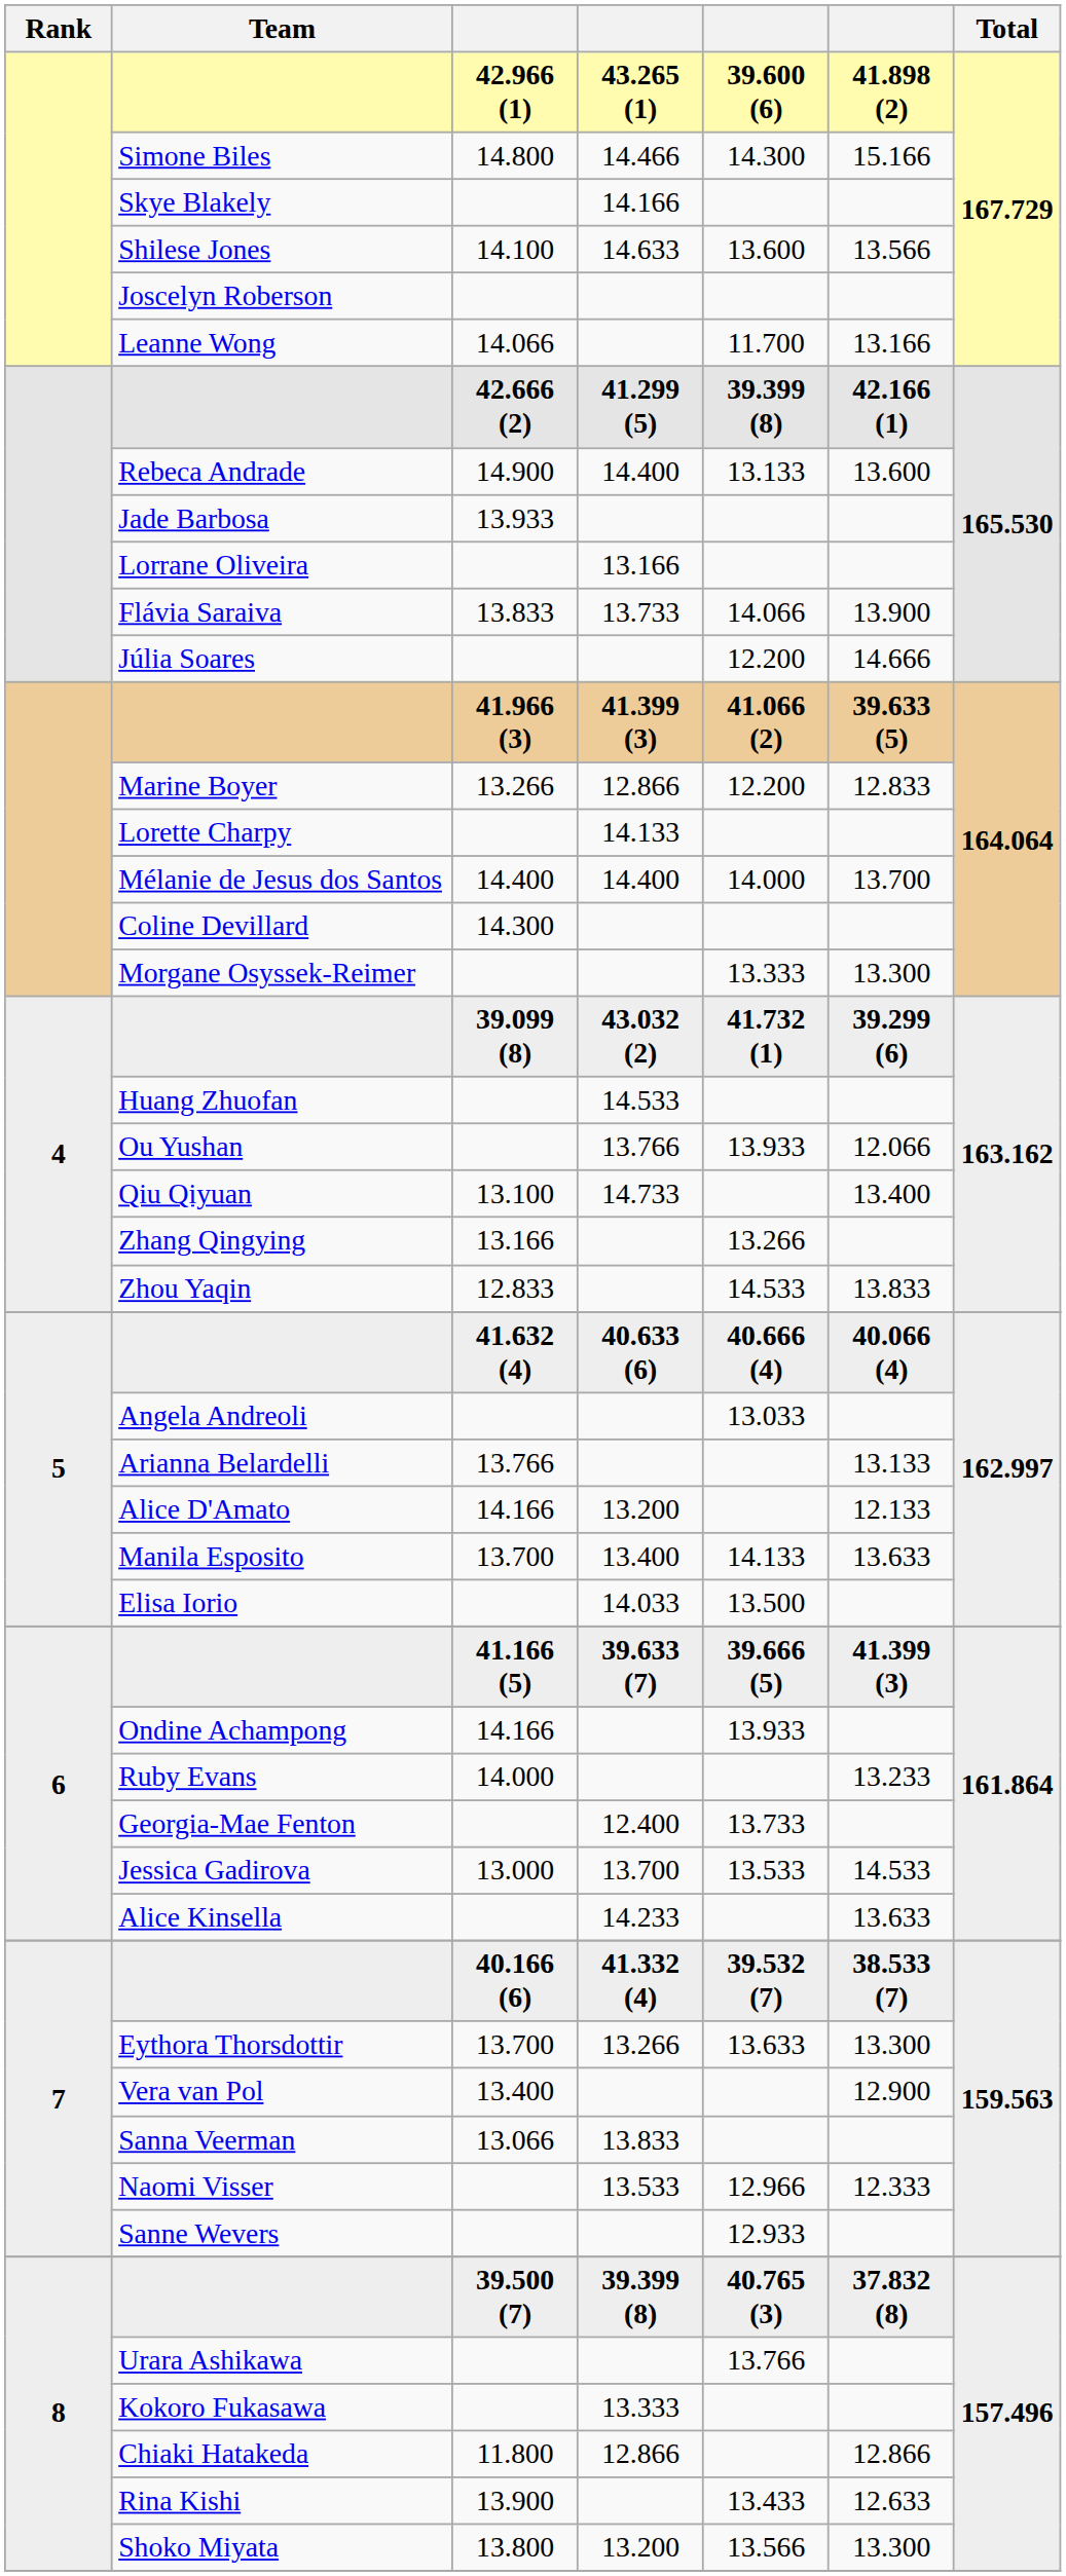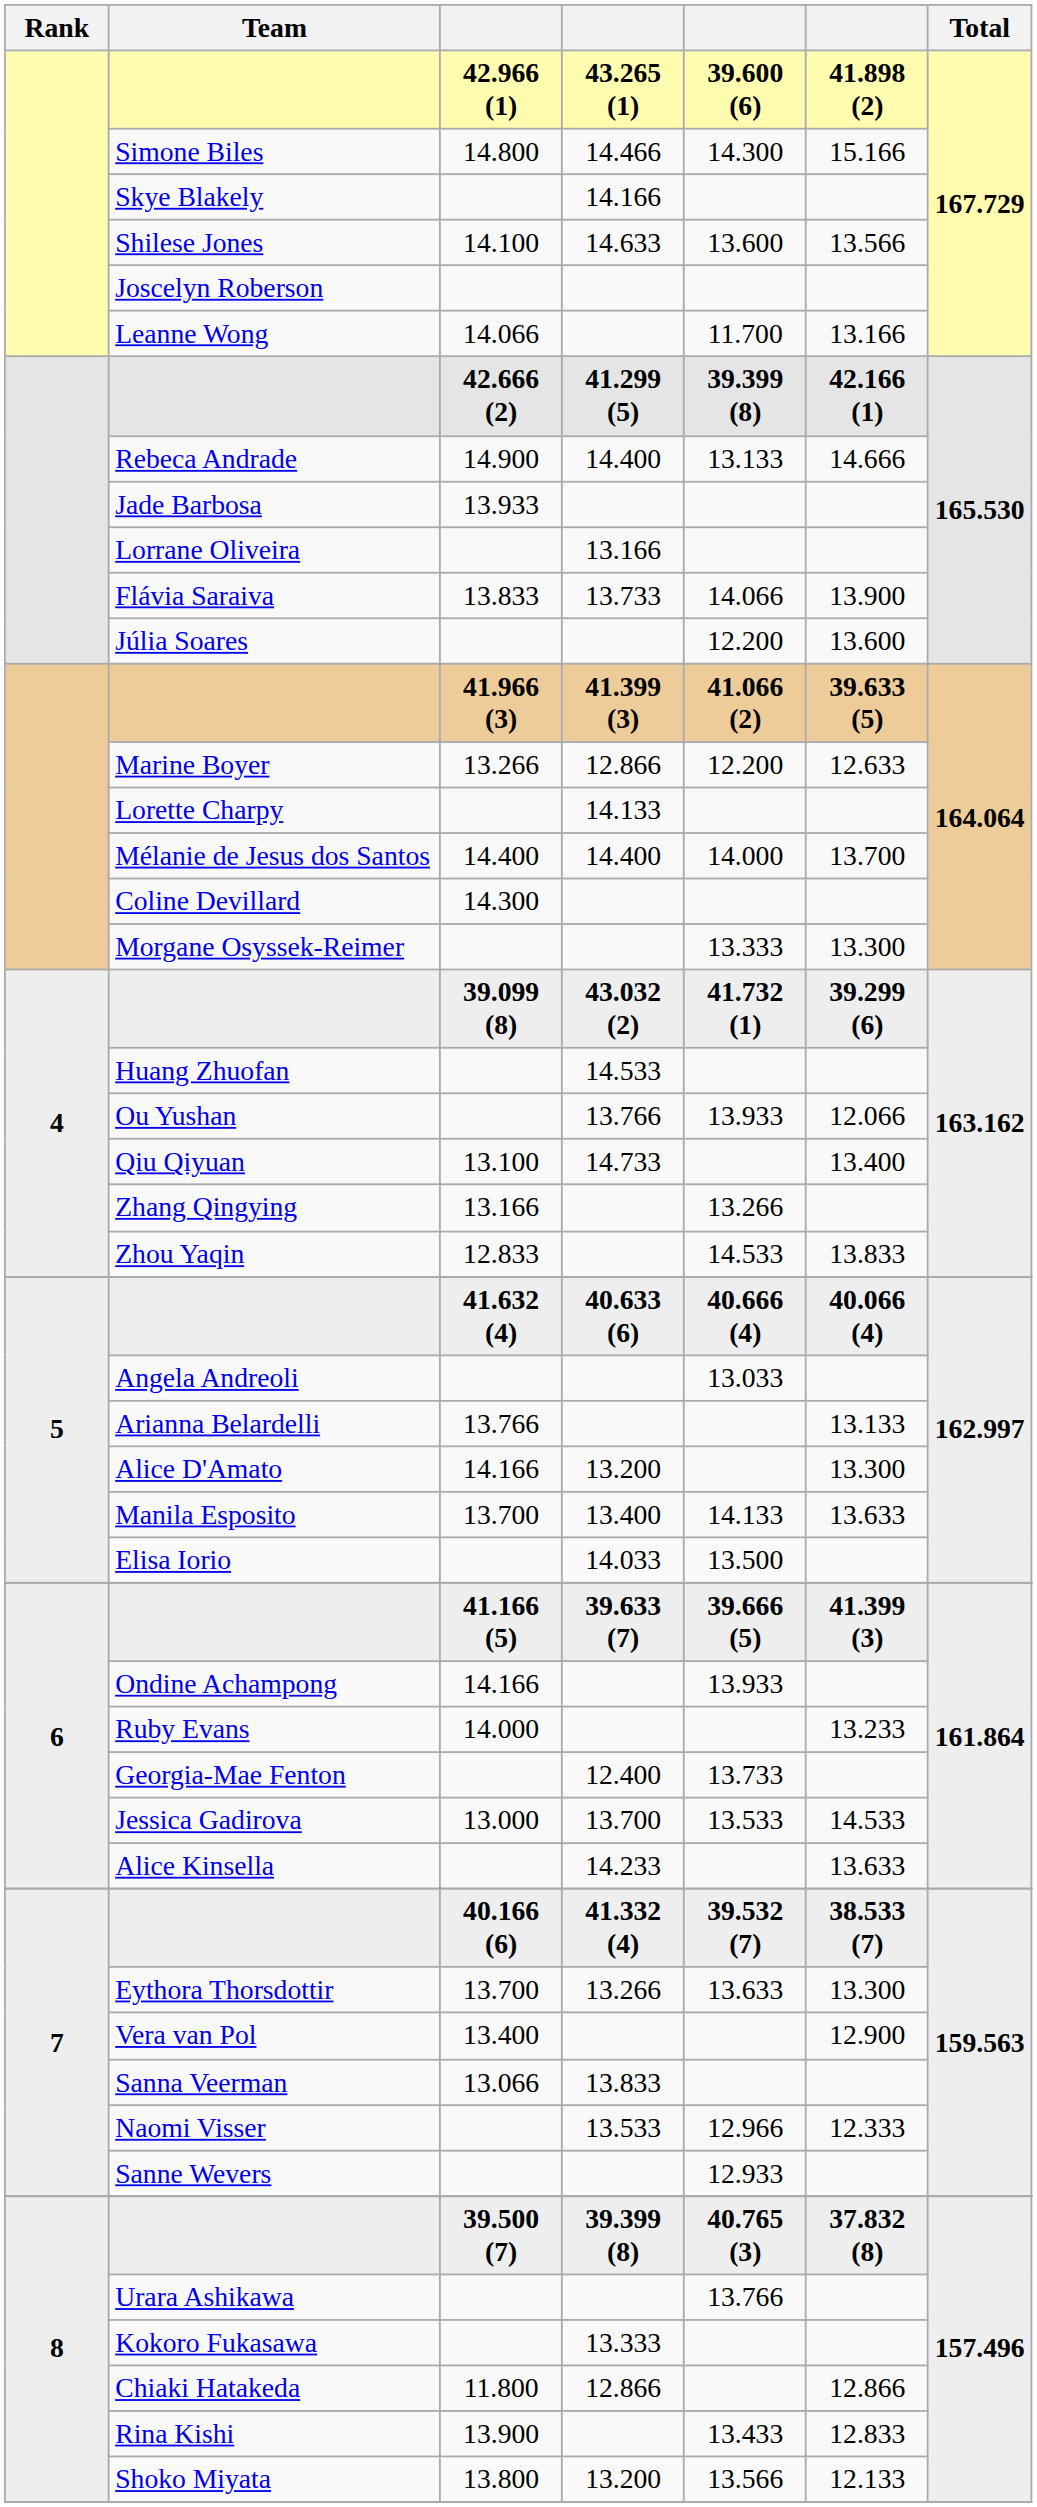 <table class="wikitable sortable" style="text-align:center; font-size:95%">
 <tr>
 <th scope="col" style="width:50px;">Rank</th>
 <th scope="col" style="width:175px;">Team</th>
 <th scope="col" style="width:60px;"></th>
 <th scope="col" style="width:60px;"></th>
 <th scope="col" style="width:60px;"></th>
 <th scope="col" style="width:60px;"></th>
 <th>Total</th>
 </tr>
 <tr style="background:#fffcaf;">
 <td rowspan="6"><strong></strong></td>
 <td style="text-align:left;"><strong></strong></td>
 <td><strong>42.966 (1)</strong></td>
 <td><strong>43.265 (1)</strong></td>
 <td><strong>39.600 (6)</strong></td>
 <td><strong>41.898 (2)</strong></td>
 <td rowspan="6"><strong>167.729</strong></td>
 </tr>
 <tr>
 <td style="text-align:left;"><a href='#'>Simone Biles</a></td>
 <td>14.800</td>
 <td>14.466</td>
 <td>14.300</td>
 <td>15.166</td>
 </tr>
 <tr>
 <td style="text-align:left;"><a href='#'>Skye Blakely</a></td>
 <td></td>
 <td>14.166</td>
 <td></td>
 <td></td>
 </tr>
 <tr>
 <td style="text-align:left;"><a href='#'>Shilese Jones</a></td>
 <td>14.100</td>
 <td>14.633</td>
 <td>13.600</td>
 <td>13.566</td>
 </tr>
 <tr>
 <td style="text-align:left;"><a href='#'>Joscelyn Roberson</a></td>
 <td></td>
 <td></td>
 <td></td>
 <td></td>
 </tr>
 <tr>
 <td style="text-align:left;"><a href='#'>Leanne Wong</a></td>
 <td>14.066</td>
 <td></td>
 <td>11.700</td>
 <td>13.166</td>
 </tr>
 <tr style="background:#e5e5e5;">
 <td rowspan="6"><strong></strong></td>
 <td style="text-align:left;"><strong></strong></td>
 <td><strong>42.666 (2)</strong></td>
 <td><strong>41.299 (5)</strong></td>
 <td><strong>39.399 (8)</strong></td>
 <td><strong>42.166 (1)</strong></td>
 <td rowspan="6"><strong>165.530</strong></td>
 </tr>
 <tr>
 <td style="text-align:left;"><a href='#'>Rebeca Andrade</a></td>
 <td>14.900</td>
 <td>14.400</td>
 <td>13.133</td>
-<td>13.600</td>
+<td>14.666</td>
 </tr>
 <tr>
 <td style="text-align:left;"><a href='#'>Jade Barbosa</a></td>
 <td>13.933</td>
 <td></td>
 <td></td>
 <td></td>
 </tr>
 <tr>
 <td style="text-align:left;"><a href='#'>Lorrane Oliveira</a></td>
 <td></td>
 <td>13.166</td>
 <td></td>
 <td></td>
 </tr>
 <tr>
 <td style="text-align:left;"><a href='#'>Flávia Saraiva</a></td>
 <td>13.833</td>
 <td>13.733</td>
 <td>14.066</td>
 <td>13.900</td>
 </tr>
 <tr>
 <td style="text-align:left;"><a href='#'>Júlia Soares</a></td>
 <td></td>
 <td></td>
 <td>12.200</td>
-<td>14.666</td>
+<td>13.600</td>
 </tr>
 <tr style="background:#ec9;">
 <td rowspan="6"><strong></strong></td>
 <td style="text-align:left;"><strong></strong></td>
 <td><strong>41.966 (3) </strong></td>
 <td><strong>41.399 (3)</strong></td>
 <td><strong>41.066 (2)</strong></td>
 <td><strong>39.633 (5)</strong></td>
 <td rowspan="6"><strong>164.064</strong></td>
 </tr>
 <tr>
 <td style="text-align:left;"><a href='#'>Marine Boyer</a></td>
 <td>13.266</td>
 <td>12.866</td>
 <td>12.200</td>
-<td>12.833</td>
+<td>12.633</td>
 </tr>
 <tr>
 <td style="text-align:left;"><a href='#'>Lorette Charpy</a></td>
 <td></td>
 <td>14.133</td>
 <td></td>
 <td></td>
 </tr>
 <tr>
 <td style="text-align:left;"><a href='#'>Mélanie de Jesus dos Santos</a></td>
 <td>14.400</td>
 <td>14.400</td>
 <td>14.000</td>
 <td>13.700</td>
 </tr>
 <tr>
 <td style="text-align:left;"><a href='#'>Coline Devillard</a></td>
 <td>14.300</td>
 <td></td>
 <td></td>
 <td></td>
 </tr>
 <tr>
 <td style="text-align:left;"><a href='#'>Morgane Osyssek-Reimer</a></td>
 <td></td>
 <td></td>
 <td>13.333</td>
 <td>13.300</td>
 </tr>
 <tr style="background:#eee;">
 <td rowspan="6"><strong>4</strong></td>
 <td style="text-align:left;"><strong></strong></td>
 <td><strong>39.099 (8)</strong></td>
 <td><strong>43.032 (2)</strong></td>
 <td><strong>41.732 (1)</strong></td>
 <td><strong>39.299 (6)</strong></td>
 <td rowspan="6"><strong>163.162</strong></td>
 </tr>
 <tr>
 <td style="text-align:left;"><a href='#'>Huang Zhuofan</a></td>
 <td></td>
 <td>14.533</td>
 <td></td>
 <td></td>
 </tr>
 <tr>
 <td style="text-align:left;"><a href='#'>Ou Yushan</a></td>
 <td></td>
 <td>13.766</td>
 <td>13.933</td>
 <td>12.066</td>
 </tr>
 <tr>
 <td style="text-align:left;"><a href='#'>Qiu Qiyuan</a></td>
 <td>13.100</td>
 <td>14.733</td>
 <td></td>
 <td>13.400</td>
 </tr>
 <tr>
 <td style="text-align:left;"><a href='#'>Zhang Qingying</a></td>
 <td>13.166</td>
 <td></td>
 <td>13.266</td>
 <td></td>
 </tr>
 <tr>
 <td style="text-align:left;"><a href='#'>Zhou Yaqin</a></td>
 <td>12.833</td>
 <td></td>
 <td>14.533</td>
 <td>13.833</td>
 </tr>
 <tr>
 </tr>
 <tr style="background:#eee;">
 <td rowspan="6"><strong>5</strong></td>
 <td style="text-align:left;"><strong></strong></td>
 <td><strong>41.632 (4)</strong></td>
 <td><strong>40.633 (6)</strong></td>
 <td><strong>40.666 (4)</strong></td>
 <td><strong>40.066 (4)</strong></td>
 <td rowspan="6"><strong>162.997</strong></td>
 </tr>
 <tr>
 <td style="text-align:left;"><a href='#'>Angela Andreoli</a></td>
 <td></td>
 <td></td>
 <td>13.033</td>
 <td></td>
 </tr>
 <tr>
 <td style="text-align:left;"><a href='#'>Arianna Belardelli</a></td>
 <td>13.766</td>
 <td></td>
 <td></td>
 <td>13.133</td>
 </tr>
 <tr>
 <td style="text-align:left;"><a href='#'>Alice D'Amato</a></td>
 <td>14.166</td>
 <td>13.200</td>
 <td></td>
-<td>12.133</td>
+<td>13.300</td>
 </tr>
 <tr>
 <td style="text-align:left;"><a href='#'>Manila Esposito</a></td>
 <td>13.700</td>
 <td>13.400</td>
 <td>14.133</td>
 <td>13.633</td>
 </tr>
 <tr>
 <td style="text-align:left;"><a href='#'>Elisa Iorio</a></td>
 <td></td>
 <td>14.033</td>
 <td>13.500</td>
 <td></td>
 </tr>
 <tr>
 </tr>
 <tr style="background:#eee;">
 <td rowspan="6"><strong>6</strong></td>
 <td style="text-align:left;"><strong></strong></td>
 <td><strong>41.166 (5)</strong></td>
 <td><strong>39.633 (7)</strong></td>
 <td><strong>39.666 (5)</strong></td>
 <td><strong>41.399 (3)</strong></td>
 <td rowspan="6"><strong>161.864</strong></td>
 </tr>
 <tr>
 <td style="text-align:left;"><a href='#'>Ondine Achampong</a></td>
 <td>14.166</td>
 <td></td>
 <td>13.933</td>
 <td></td>
 </tr>
 <tr>
 <td style="text-align:left;"><a href='#'>Ruby Evans</a></td>
 <td>14.000</td>
 <td></td>
 <td></td>
 <td>13.233</td>
 </tr>
 <tr>
 <td style="text-align:left;"><a href='#'>Georgia-Mae Fenton</a></td>
 <td></td>
 <td>12.400</td>
 <td>13.733</td>
 <td></td>
 </tr>
 <tr>
 <td style="text-align:left;"><a href='#'>Jessica Gadirova</a></td>
 <td>13.000</td>
 <td>13.700</td>
 <td>13.533</td>
 <td>14.533</td>
 </tr>
 <tr>
 <td style="text-align:left;"><a href='#'>Alice Kinsella</a></td>
 <td></td>
 <td>14.233</td>
 <td></td>
 <td>13.633</td>
 </tr>
 <tr>
 </tr>
 <tr style="background:#eee;">
 <td rowspan="6"><strong>7</strong></td>
 <td style="text-align:left;"><strong></strong></td>
 <td><strong>40.166 (6)</strong></td>
 <td><strong>41.332 (4)</strong></td>
 <td><strong>39.532 (7)</strong></td>
 <td><strong>38.533 (7)</strong></td>
 <td rowspan="6"><strong>159.563</strong></td>
 </tr>
 <tr>
 <td style="text-align:left;"><a href='#'>Eythora Thorsdottir</a></td>
 <td>13.700</td>
 <td>13.266</td>
 <td>13.633</td>
 <td>13.300</td>
 </tr>
 <tr>
 <td style="text-align:left;"><a href='#'>Vera van Pol</a></td>
 <td>13.400</td>
 <td></td>
 <td></td>
 <td>12.900</td>
 </tr>
 <tr>
 <td style="text-align:left;"><a href='#'>Sanna Veerman</a></td>
 <td>13.066</td>
 <td>13.833</td>
 <td></td>
 <td></td>
 </tr>
 <tr>
 <td style="text-align:left;"><a href='#'>Naomi Visser</a></td>
 <td></td>
 <td>13.533</td>
 <td>12.966</td>
 <td>12.333</td>
 </tr>
 <tr>
 <td style="text-align:left;"><a href='#'>Sanne Wevers</a></td>
 <td></td>
 <td></td>
 <td>12.933</td>
 <td></td>
 </tr>
 <tr>
 </tr>
 <tr style="background:#eee;">
 <td rowspan="6"><strong>8</strong></td>
 <td style="text-align:left;"><strong></strong></td>
 <td><strong>39.500 (7)</strong></td>
 <td><strong>39.399 (8)</strong></td>
 <td><strong>40.765 (3)</strong></td>
 <td><strong>37.832 (8)</strong></td>
 <td rowspan="6"><strong>157.496</strong></td>
 </tr>
 <tr>
 <td style="text-align:left;"><a href='#'>Urara Ashikawa</a></td>
 <td></td>
 <td></td>
 <td>13.766</td>
 <td></td>
 </tr>
 <tr>
 <td style="text-align:left;"><a href='#'>Kokoro Fukasawa</a></td>
 <td></td>
 <td>13.333</td>
 <td></td>
 <td></td>
 </tr>
 <tr>
 <td style="text-align:left;"><a href='#'>Chiaki Hatakeda</a></td>
 <td>11.800</td>
 <td>12.866</td>
 <td></td>
 <td>12.866</td>
 </tr>
 <tr>
 <td style="text-align:left;"><a href='#'>Rina Kishi</a></td>
 <td>13.900</td>
 <td></td>
 <td>13.433</td>
-<td>12.633</td>
+<td>12.833</td>
 </tr>
 <tr>
 <td style="text-align:left;"><a href='#'>Shoko Miyata</a></td>
 <td>13.800</td>
 <td>13.200</td>
 <td>13.566</td>
-<td>13.300</td>
+<td>12.133</td>
 </tr>
 <tr>
 </tr>
 </table>
